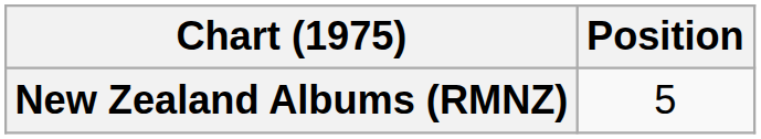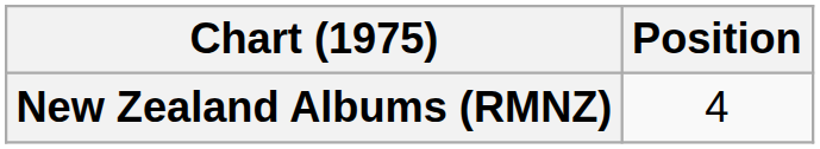 <table class="wikitable plainrowheaders" style="text-align:center">
 <tr>
 <th scope="col">Chart (1975)</th>
 <th scope="col">Position</th>
 </tr>
 <tr>
 <th scope="row">New Zealand Albums (RMNZ)</th>
-<td>5</td>
+<td>4</td>
 </tr>
 </table>
